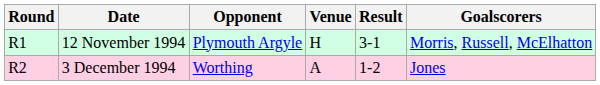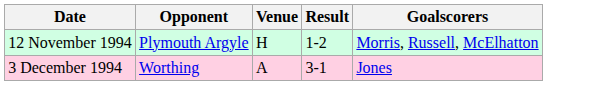 <table class="wikitable">
 <tr>
-<th>Round</th>
 <th>Date</th>
 <th>Opponent</th>
 <th>Venue</th>
 <th>Result</th>
 <th>Goalscorers</th>
 </tr>
 <tr style="background-color: #d0ffe3;">
-<td>R1</td>
 <td>12 November 1994</td>
 <td><a href='#'>Plymouth Argyle</a></td>
 <td>H</td>
-<td>3-1</td>
+<td>1-2</td>
 <td><a href='#'>Morris</a>, <a href='#'>Russell</a>, <a href='#'>McElhatton</a></td>
 </tr>
 <tr style="background-color: #ffd0e3;">
-<td>R2</td>
 <td>3 December 1994</td>
 <td><a href='#'>Worthing</a></td>
 <td>A</td>
-<td>1-2</td>
+<td>3-1</td>
 <td><a href='#'>Jones</a></td>
 </tr>
 </table>
